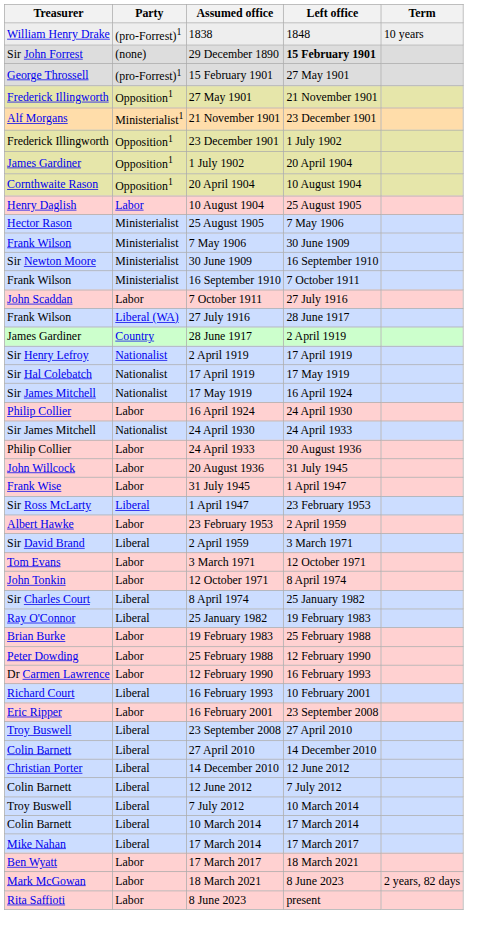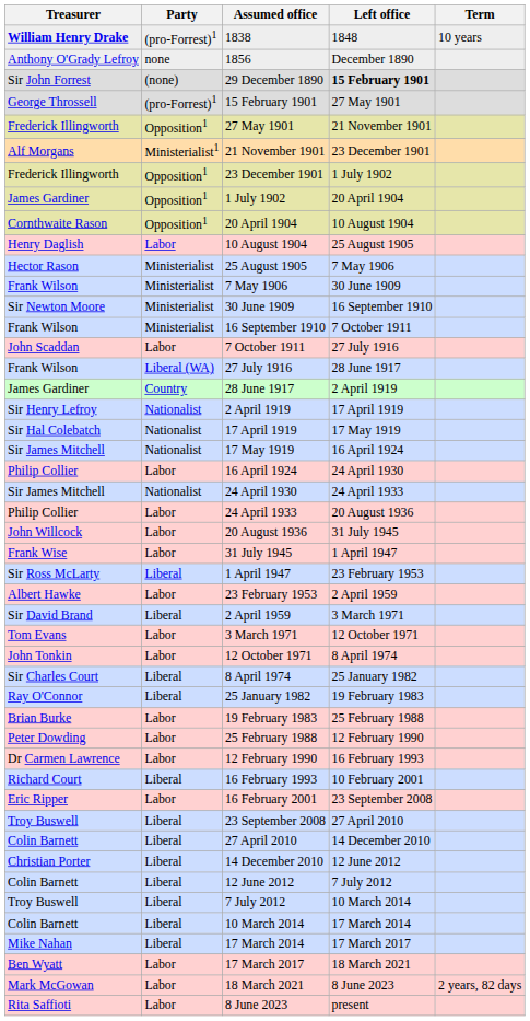 <table class="wikitable">
 <tr>
 <th>Treasurer</th>
 <th>Party</th>
 <th>Assumed office</th>
 <th>Left office</th>
 <th>Term</th>
 </tr>
 <tr style="background:#eeeeee">
-<td><a href='#'>William Henry Drake</a></td>
+<td><strong><a href='#'>William Henry Drake</a></strong></td>
 <td>(pro-Forrest)<sup>1</sup></td>
 <td>1838</td>
 <td>1848</td>
 <td>10 years</td>
+</tr>
+<tr style="background:#eeeeee">
+<td><a href='#'>Anthony O'Grady Lefroy</a></td>
+<td>none</td>
+<td>1856</td>
+<td>December 1890</td>
+<td></td>
 </tr>
 <tr style="background:#dddddd">
 <td>Sir <a href='#'>John Forrest</a></td>
 <td>(none)</td>
 <td>29 December 1890</td>
 <td><strong>15 February 1901</strong></td>
 <td></td>
 </tr>
 <tr style="background:#dddddd">
 <td><a href='#'>George Throssell</a></td>
 <td>(pro-Forrest)<sup>1</sup></td>
 <td>15 February 1901</td>
 <td>27 May 1901</td>
 <td></td>
 </tr>
 <tr style="background:#e6e6aa">
 <td><a href='#'>Frederick Illingworth</a></td>
 <td>Opposition<sup>1</sup></td>
 <td>27 May 1901</td>
 <td>21 November 1901</td>
 <td></td>
 </tr>
 <tr style="background:#ffddaa">
 <td><a href='#'>Alf Morgans</a></td>
 <td>Ministerialist<sup>1</sup></td>
 <td>21 November 1901</td>
 <td>23 December 1901</td>
 <td></td>
 </tr>
 <tr style="background:#e6e6aa">
 <td>Frederick Illingworth</td>
 <td>Opposition<sup>1</sup></td>
 <td>23 December 1901</td>
 <td>1 July 1902</td>
 <td></td>
 </tr>
 <tr style="background:#e6e6aa">
 <td><a href='#'>James Gardiner</a></td>
 <td>Opposition<sup>1</sup></td>
 <td>1 July 1902</td>
 <td>20 April 1904</td>
 <td></td>
 </tr>
 <tr style="background:#e6e6aa">
 <td><a href='#'>Cornthwaite Rason</a></td>
 <td>Opposition<sup>1</sup></td>
 <td>20 April 1904</td>
 <td>10 August 1904</td>
 <td></td>
 </tr>
 <tr style="background:#ffd1d1">
 <td><a href='#'>Henry Daglish</a></td>
 <td><a href='#'>Labor</a></td>
 <td>10 August 1904</td>
 <td>25 August 1905</td>
 <td></td>
 </tr>
 <tr style="background:#ccddff">
 <td><a href='#'>Hector Rason</a></td>
 <td>Ministerialist</td>
 <td>25 August 1905</td>
 <td>7 May 1906</td>
 <td></td>
 </tr>
 <tr style="background:#ccddff">
 <td><a href='#'>Frank Wilson</a></td>
 <td>Ministerialist</td>
 <td>7 May 1906</td>
 <td>30 June 1909</td>
 <td></td>
 </tr>
 <tr style="background:#ccddff">
 <td>Sir <a href='#'>Newton Moore</a></td>
 <td>Ministerialist</td>
 <td>30 June 1909</td>
 <td>16 September 1910</td>
 <td></td>
 </tr>
 <tr style="background:#ccddff">
 <td>Frank Wilson</td>
 <td>Ministerialist</td>
 <td>16 September 1910</td>
 <td>7 October 1911</td>
 <td></td>
 </tr>
 <tr style="background:#ffd1d1">
 <td><a href='#'>John Scaddan</a></td>
 <td>Labor</td>
 <td>7 October 1911</td>
 <td>27 July 1916</td>
 <td></td>
 </tr>
 <tr style="background:#ccddff">
 <td>Frank Wilson</td>
 <td><a href='#'>Liberal (WA)</a></td>
 <td>27 July 1916</td>
 <td>28 June 1917</td>
 <td></td>
 </tr>
 <tr style="background:#ccffcc">
 <td>James Gardiner</td>
 <td><a href='#'>Country</a></td>
 <td>28 June 1917</td>
 <td>2 April 1919</td>
 <td></td>
 </tr>
 <tr style="background:#ccddff">
 <td>Sir <a href='#'>Henry Lefroy</a></td>
 <td><a href='#'>Nationalist</a></td>
 <td>2 April 1919</td>
 <td>17 April 1919</td>
 <td></td>
 </tr>
 <tr style="background:#ccddff">
 <td>Sir <a href='#'>Hal Colebatch</a></td>
 <td>Nationalist</td>
 <td>17 April 1919</td>
 <td>17 May 1919</td>
 <td></td>
 </tr>
 <tr style="background:#ccddff">
 <td>Sir <a href='#'>James Mitchell</a></td>
 <td>Nationalist</td>
 <td>17 May 1919</td>
 <td>16 April 1924</td>
 <td></td>
 </tr>
 <tr style="background:#ffd1d1">
 <td><a href='#'>Philip Collier</a></td>
 <td>Labor</td>
 <td>16 April 1924</td>
 <td>24 April 1930</td>
 <td></td>
 </tr>
 <tr style="background:#ccddff">
 <td>Sir James Mitchell</td>
 <td>Nationalist</td>
 <td>24 April 1930</td>
 <td>24 April 1933</td>
 <td></td>
 </tr>
 <tr style="background:#ffd1d1">
 <td>Philip Collier</td>
 <td>Labor</td>
 <td>24 April 1933</td>
 <td>20 August 1936</td>
 <td></td>
 </tr>
 <tr style="background:#ffd1d1">
 <td><a href='#'>John Willcock</a></td>
 <td>Labor</td>
 <td>20 August 1936</td>
 <td>31 July 1945</td>
 <td></td>
 </tr>
 <tr style="background:#ffd1d1">
 <td><a href='#'>Frank Wise</a></td>
 <td>Labor</td>
 <td>31 July 1945</td>
 <td>1 April 1947</td>
 <td></td>
 </tr>
 <tr style="background:#ccddff">
 <td>Sir <a href='#'>Ross McLarty</a></td>
 <td><a href='#'>Liberal</a></td>
 <td>1 April 1947</td>
 <td>23 February 1953</td>
 <td></td>
 </tr>
 <tr style="background:#ffd1d1">
 <td><a href='#'>Albert Hawke</a></td>
 <td>Labor</td>
 <td>23 February 1953</td>
 <td>2 April 1959</td>
 <td></td>
 </tr>
 <tr style="background:#ccddff">
 <td>Sir <a href='#'>David Brand</a></td>
 <td>Liberal</td>
 <td>2 April 1959</td>
 <td>3 March 1971</td>
 <td></td>
 </tr>
 <tr style="background:#ffd1d1">
 <td><a href='#'>Tom Evans</a></td>
 <td>Labor</td>
 <td>3 March 1971</td>
 <td>12 October 1971</td>
 <td></td>
 </tr>
 <tr style="background:#ffd1d1">
 <td><a href='#'>John Tonkin</a></td>
 <td>Labor</td>
 <td>12 October 1971</td>
 <td>8 April 1974</td>
 <td></td>
 </tr>
 <tr style="background:#ccddff">
 <td>Sir <a href='#'>Charles Court</a></td>
 <td>Liberal</td>
 <td>8 April 1974</td>
 <td>25 January 1982</td>
 <td></td>
 </tr>
 <tr style="background:#ccddff">
 <td><a href='#'>Ray O'Connor</a></td>
 <td>Liberal</td>
 <td>25 January 1982</td>
 <td>19 February 1983</td>
 <td></td>
 </tr>
 <tr style="background:#ffd1d1">
 <td><a href='#'>Brian Burke</a></td>
 <td>Labor</td>
 <td>19 February 1983</td>
 <td>25 February 1988</td>
 <td></td>
 </tr>
 <tr style="background:#ffd1d1">
 <td><a href='#'>Peter Dowding</a></td>
 <td>Labor</td>
 <td>25 February 1988</td>
 <td>12 February 1990</td>
 <td></td>
 </tr>
 <tr style="background:#ffd1d1">
 <td>Dr <a href='#'>Carmen Lawrence</a></td>
 <td>Labor</td>
 <td>12 February 1990</td>
 <td>16 February 1993</td>
 <td></td>
 </tr>
 <tr style="background:#ccddff">
 <td><a href='#'>Richard Court</a></td>
 <td>Liberal</td>
 <td>16 February 1993</td>
 <td>10 February 2001</td>
 <td></td>
 </tr>
 <tr style="background:#ffd1d1">
 <td><a href='#'>Eric Ripper</a></td>
 <td>Labor</td>
 <td>16 February 2001</td>
 <td>23 September 2008</td>
 <td></td>
 </tr>
 <tr style="background:#ccddff">
 <td><a href='#'>Troy Buswell</a></td>
 <td>Liberal</td>
 <td>23 September 2008</td>
 <td>27 April 2010</td>
 <td></td>
 </tr>
 <tr style="background:#ccddff">
 <td><a href='#'>Colin Barnett</a></td>
 <td>Liberal</td>
 <td>27 April 2010</td>
 <td>14 December 2010</td>
 <td></td>
 </tr>
 <tr style="background:#ccddff">
 <td><a href='#'>Christian Porter</a></td>
 <td>Liberal</td>
 <td>14 December 2010</td>
 <td>12 June 2012</td>
 <td></td>
 </tr>
 <tr style="background:#ccddff">
 <td>Colin Barnett</td>
 <td>Liberal</td>
 <td>12 June 2012</td>
 <td>7 July 2012</td>
 <td></td>
 </tr>
 <tr style="background:#ccddff">
 <td>Troy Buswell</td>
 <td>Liberal</td>
 <td>7 July 2012</td>
 <td>10 March 2014</td>
 <td></td>
 </tr>
 <tr style="background:#ccddff">
 <td>Colin Barnett</td>
 <td>Liberal</td>
 <td>10 March 2014</td>
 <td>17 March 2014</td>
 <td></td>
 </tr>
 <tr style="background:#ccddff">
 <td><a href='#'>Mike Nahan</a></td>
 <td>Liberal</td>
 <td>17 March 2014</td>
 <td>17 March 2017</td>
 <td></td>
 </tr>
 <tr style="background:#ffd1d1">
 <td><a href='#'>Ben Wyatt</a></td>
 <td>Labor</td>
 <td>17 March 2017</td>
 <td>18 March 2021</td>
 <td></td>
 </tr>
 <tr style="background:#ffd1d1">
 <td><a href='#'>Mark McGowan</a></td>
 <td>Labor</td>
 <td>18 March 2021</td>
 <td>8 June 2023</td>
 <td>2 years, 82 days</td>
 </tr>
 <tr style="background:#ffd1d1">
 <td><a href='#'>Rita Saffioti</a></td>
 <td>Labor</td>
 <td>8 June 2023</td>
 <td>present</td>
 <td></td>
 </tr>
 </table>
